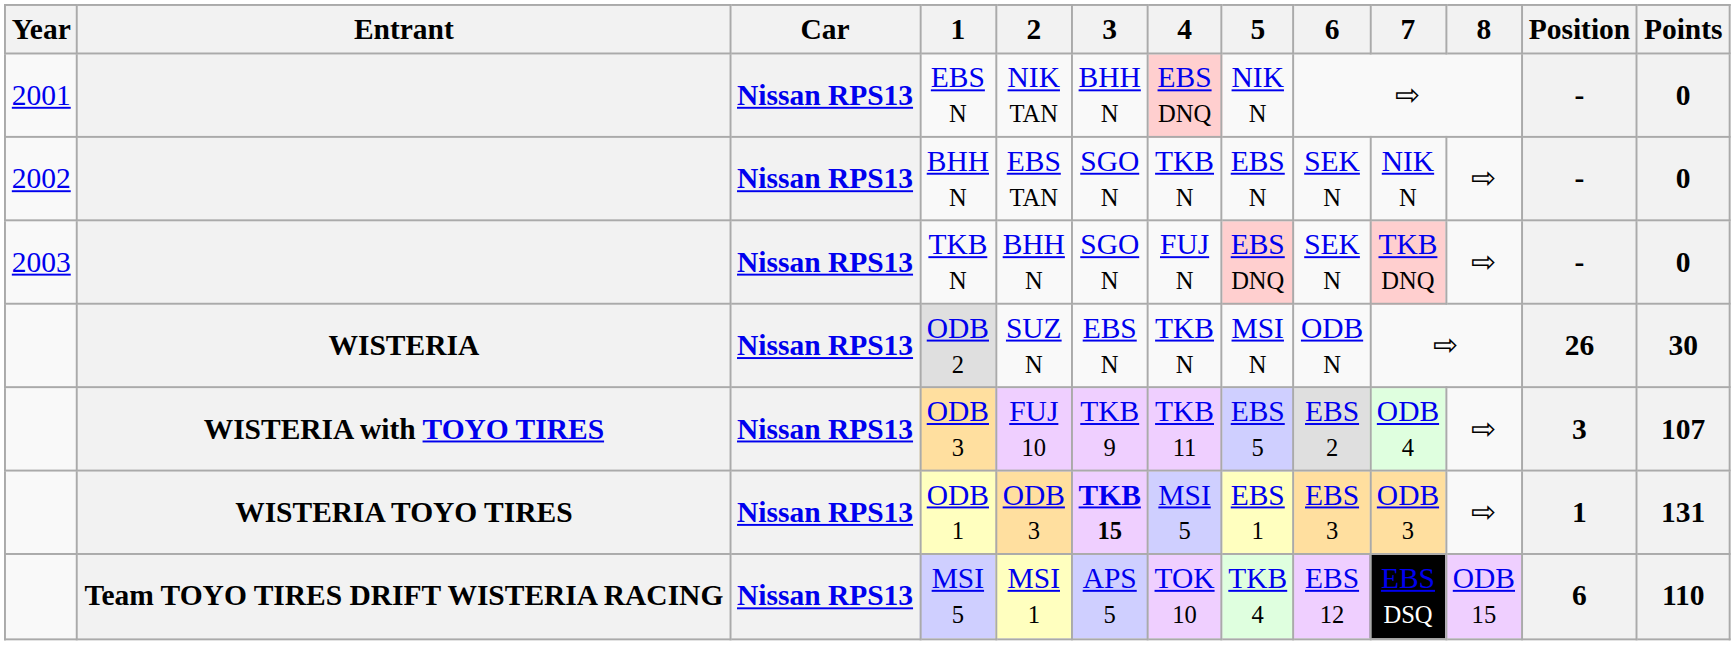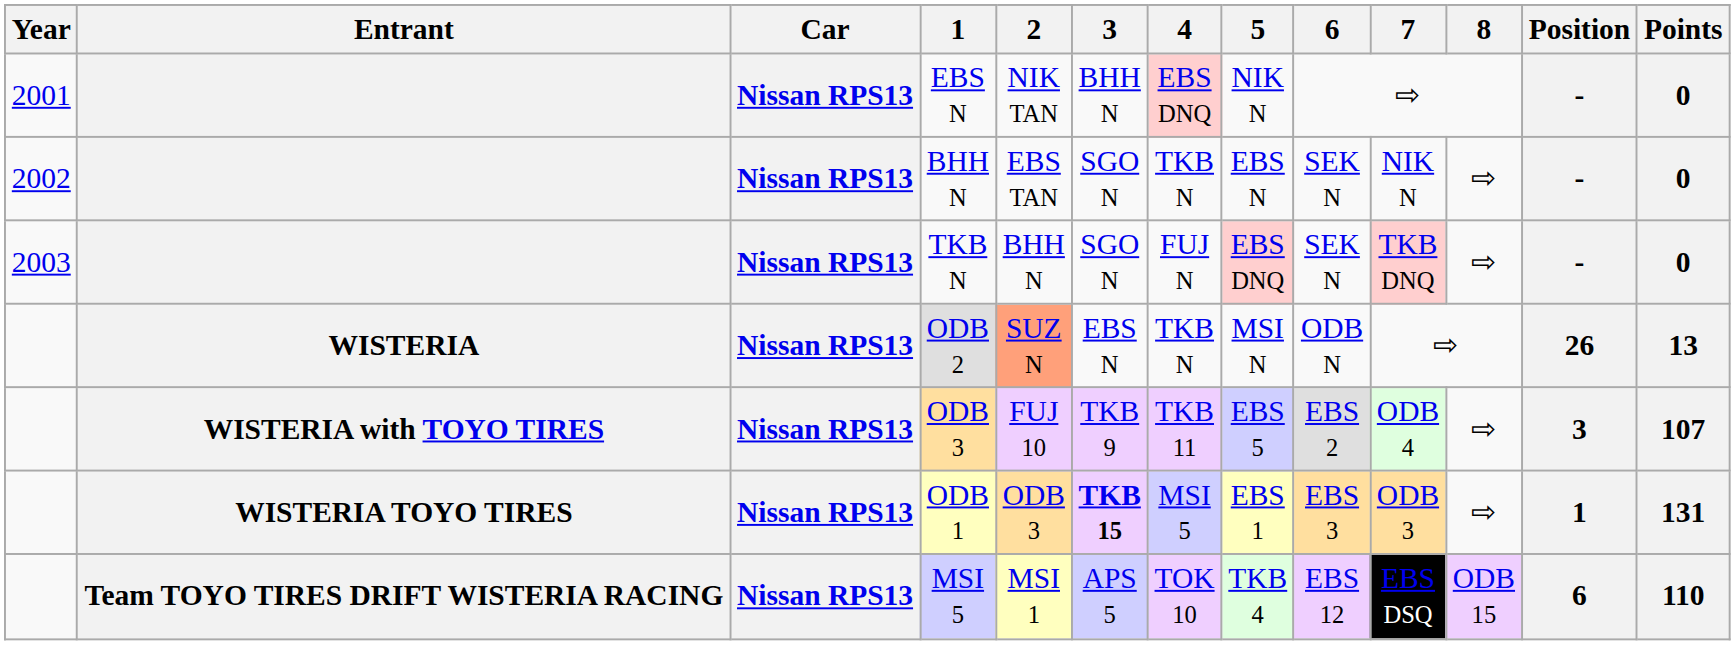 <table class="wikitable" style="text-align:center; font-size:95%">
 <tr>
 <th>Year</th>
 <th>Entrant</th>
 <th>Car</th>
 <th>1</th>
 <th>2</th>
 <th>3</th>
 <th>4</th>
 <th>5</th>
 <th>6</th>
 <th>7</th>
 <th>8</th>
 <th>Position</th>
 <th>Points</th>
 </tr>
 <tr>
 <td><a href='#'>2001</a></td>
 <th></th>
 <th><a href='#'>Nissan RPS13</a></th>
 <td><a href='#'>EBS</a><br><small>N</small></td>
 <td><a href='#'>NIK</a><br><small>TAN</small></td>
 <td><a href='#'>BHH</a><br><small>N</small></td>
 <td style="background:#FFCFCF;"><a href='#'>EBS</a><br><small>DNQ</small></td>
 <td><a href='#'>NIK</a><br><small>N</small></td>
 <td style="background:#" colspan="3">⇨</td>
 <th>-</th>
 <th>0</th>
 </tr>
 <tr>
 <td><a href='#'>2002</a></td>
 <th></th>
 <th><a href='#'>Nissan RPS13</a></th>
 <td><a href='#'>BHH</a><br><small>N</small></td>
 <td><a href='#'>EBS</a><br><small>TAN</small></td>
 <td><a href='#'>SGO</a><br><small>N</small></td>
 <td><a href='#'>TKB</a><br><small>N</small></td>
 <td><a href='#'>EBS</a><br><small>N</small></td>
 <td><a href='#'>SEK</a><br><small>N</small></td>
 <td><a href='#'>NIK</a><br><small>N</small></td>
 <td>⇨</td>
 <th>-</th>
 <th>0</th>
 </tr>
 <tr>
 <td><a href='#'>2003</a></td>
 <th></th>
 <th><a href='#'>Nissan RPS13</a></th>
 <td><a href='#'>TKB</a><br><small>N</small></td>
 <td><a href='#'>BHH</a><br><small>N</small></td>
 <td><a href='#'>SGO</a><br><small>N</small></td>
 <td><a href='#'>FUJ</a><br><small>N</small></td>
 <td style="background:#FFCFCF"><a href='#'>EBS</a><br><small>DNQ</small></td>
 <td><a href='#'>SEK</a><br><small>N</small></td>
 <td style="background:#FFCFCF"><a href='#'>TKB</a><br><small>DNQ</small></td>
 <td>⇨</td>
 <th>-</th>
 <th>0</th>
 </tr>
 <tr>
 <td></td>
 <th>WISTERIA</th>
 <th><a href='#'>Nissan RPS13</a></th>
 <td style="background:#DFDFDF"><a href='#'>ODB</a><br><small>2</small></td>
-<td><a href='#'>SUZ</a><br><small>N</small></td>
+<td style="background: lightsalmon;"><a href='#'>SUZ</a><br><small>N</small></td>
 <td><a href='#'>EBS</a><br><small>N</small></td>
 <td><a href='#'>TKB</a><br><small>N</small></td>
 <td><a href='#'>MSI</a><br><small>N</small></td>
 <td><a href='#'>ODB</a><br><small>N</small></td>
 <td style="background:#" colspan="2">⇨</td>
 <th>26</th>
-<th>30</th>
+<th>13</th>
 </tr>
 <tr>
 <td></td>
 <th>WISTERIA with <a href='#'>TOYO TIRES</a></th>
 <th><a href='#'>Nissan RPS13</a></th>
 <td style="background:#FFDF9F"><a href='#'>ODB</a><br><small>3</small></td>
 <td style="background:#EFCFFF;"><a href='#'>FUJ</a><br><small>10</small></td>
 <td style="background:#EFCFFF;"><a href='#'>TKB</a><br><small>9</small></td>
 <td style="background:#EFCFFF;"><a href='#'>TKB</a><br><small>11</small></td>
 <td style="background:#CFCFFF;"><a href='#'>EBS</a><br><small>5</small></td>
 <td style="background:#DFDFDF;"><a href='#'>EBS</a><br><small>2</small></td>
 <td style="background:#DFFFDF;"><a href='#'>ODB</a><br><small>4</small></td>
 <td>⇨</td>
 <th>3</th>
 <th>107</th>
 </tr>
 <tr>
 <td></td>
 <th>WISTERIA TOYO TIRES</th>
 <th><a href='#'>Nissan RPS13</a></th>
 <td style="background:#FFFFBF;"><a href='#'>ODB</a><br><small>1</small></td>
 <td style="background:#FFDF9F;"><a href='#'>ODB</a><br><small>3</small></td>
 <td style="background:#EFCFFF;"><strong><a href='#'>TKB</a><br><small>15</small></strong></td>
 <td style="background:#CFCFFF;"><a href='#'>MSI</a><br><small>5</small></td>
 <td style="background:#FFFFBF;"><a href='#'>EBS</a><br><small>1</small></td>
 <td style="background:#FFDF9F;"><a href='#'>EBS</a><br><small>3</small></td>
 <td style="background:#FFDF9F;"><a href='#'>ODB</a><br><small>3</small></td>
 <td>⇨</td>
 <th>1</th>
 <th>131</th>
 </tr>
 <tr>
 <td></td>
 <th>Team TOYO TIRES DRIFT WISTERIA RACING</th>
 <th><a href='#'>Nissan RPS13</a></th>
 <td style="background:#CFCFFF;"><a href='#'>MSI</a><br><small>5</small></td>
 <td style="background:#FFFFBF;"><a href='#'>MSI</a><br><small>1</small></td>
 <td style="background:#CFCFFF;"><a href='#'>APS</a><br><small>5</small></td>
 <td style="background:#EFCFFF;"><a href='#'>TOK</a><br><small>10</small></td>
 <td style="background:#DFFFDF;"><a href='#'>TKB</a><br><small>4</small></td>
 <td style="background:#EFCFFF;"><a href='#'>EBS</a><br><small>12</small></td>
 <td style="background:#000000; color:white"><a href='#'><span>EBS</span></a><br><small>DSQ</small></td>
 <td style="background:#EFCFFF;"><a href='#'>ODB</a><br><small>15</small></td>
 <th>6</th>
 <th>110</th>
 </tr>
 </table>
